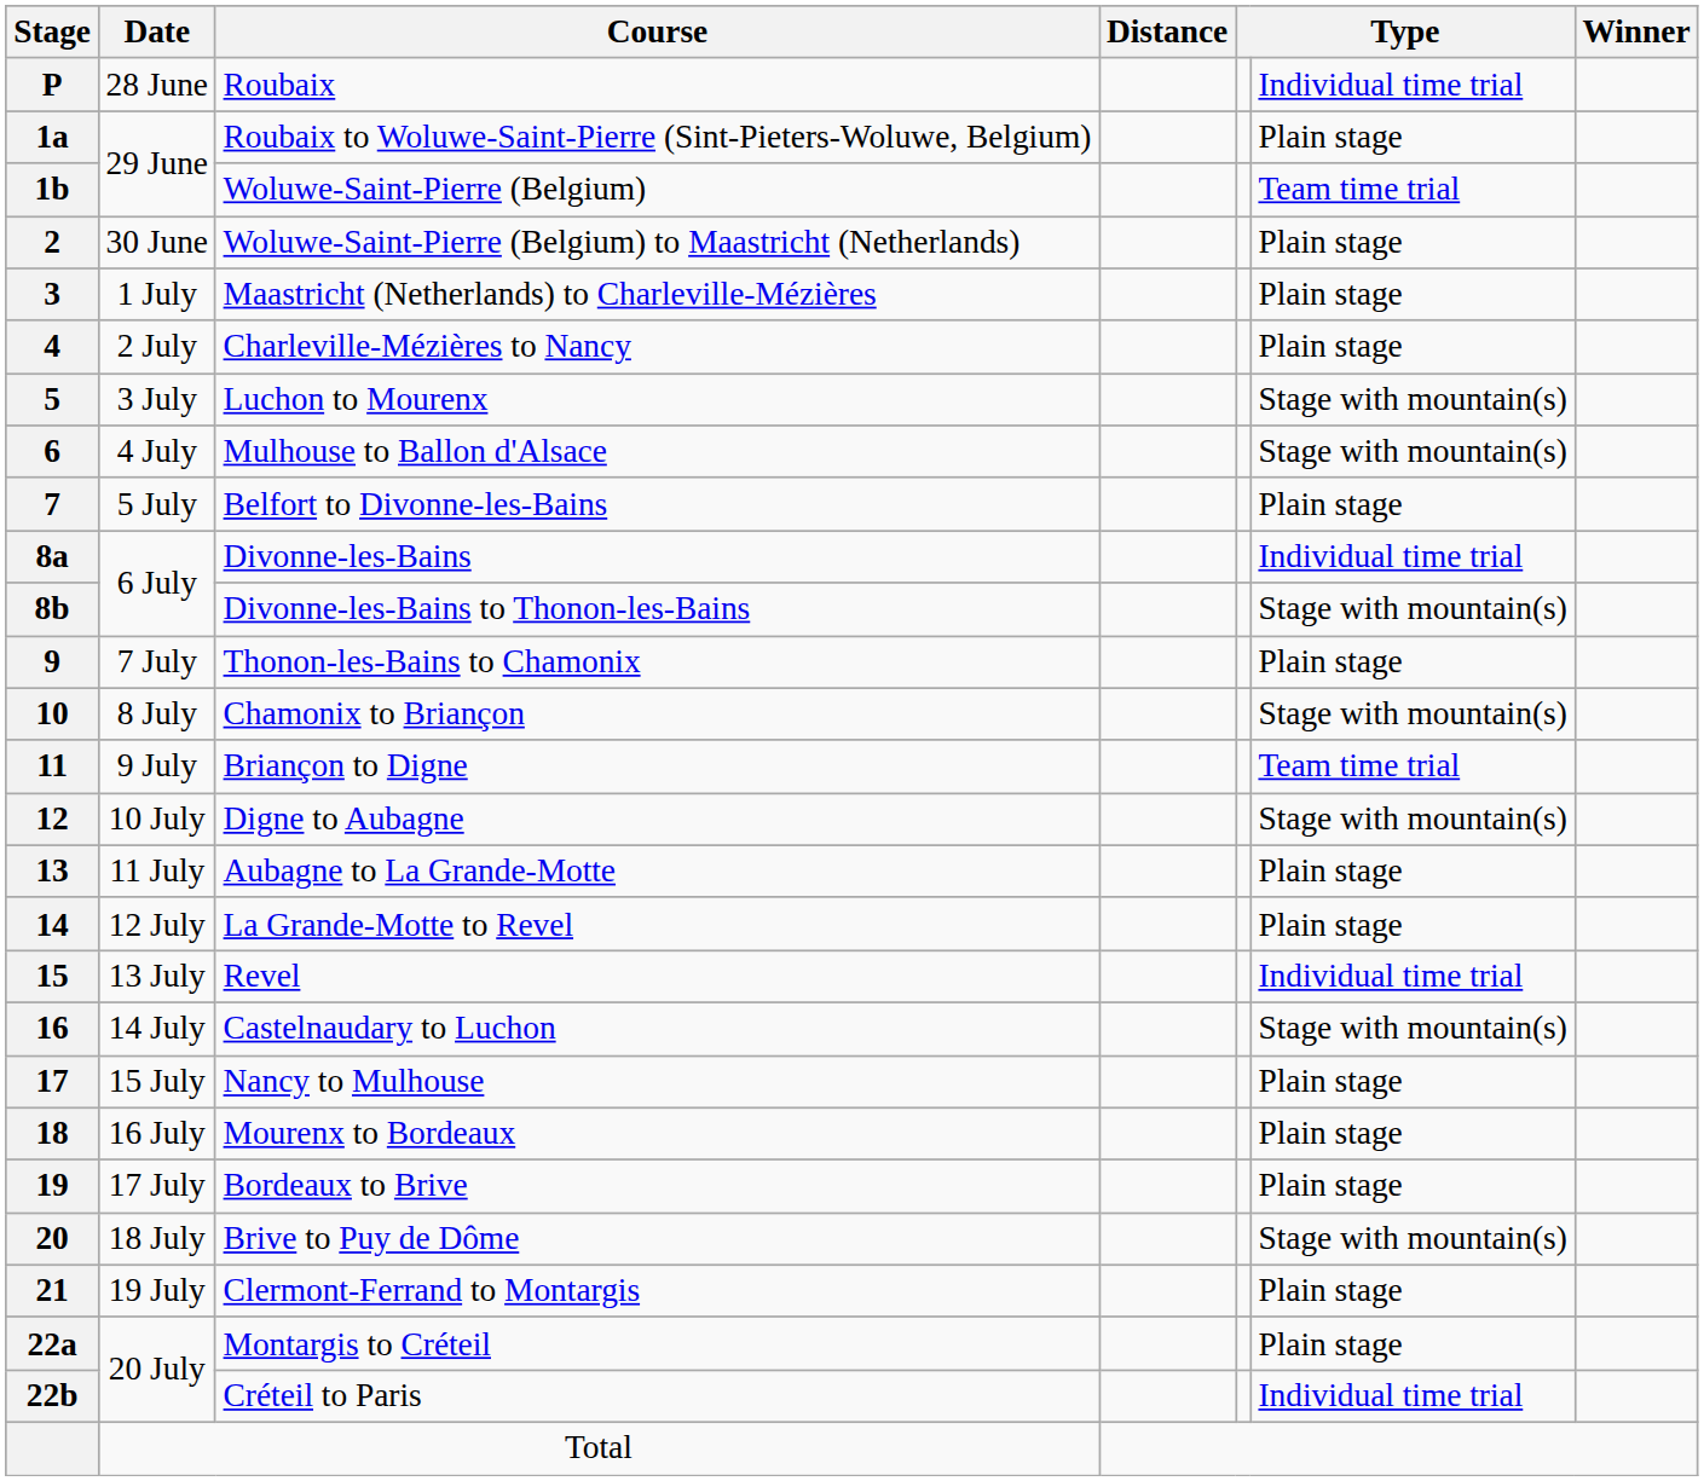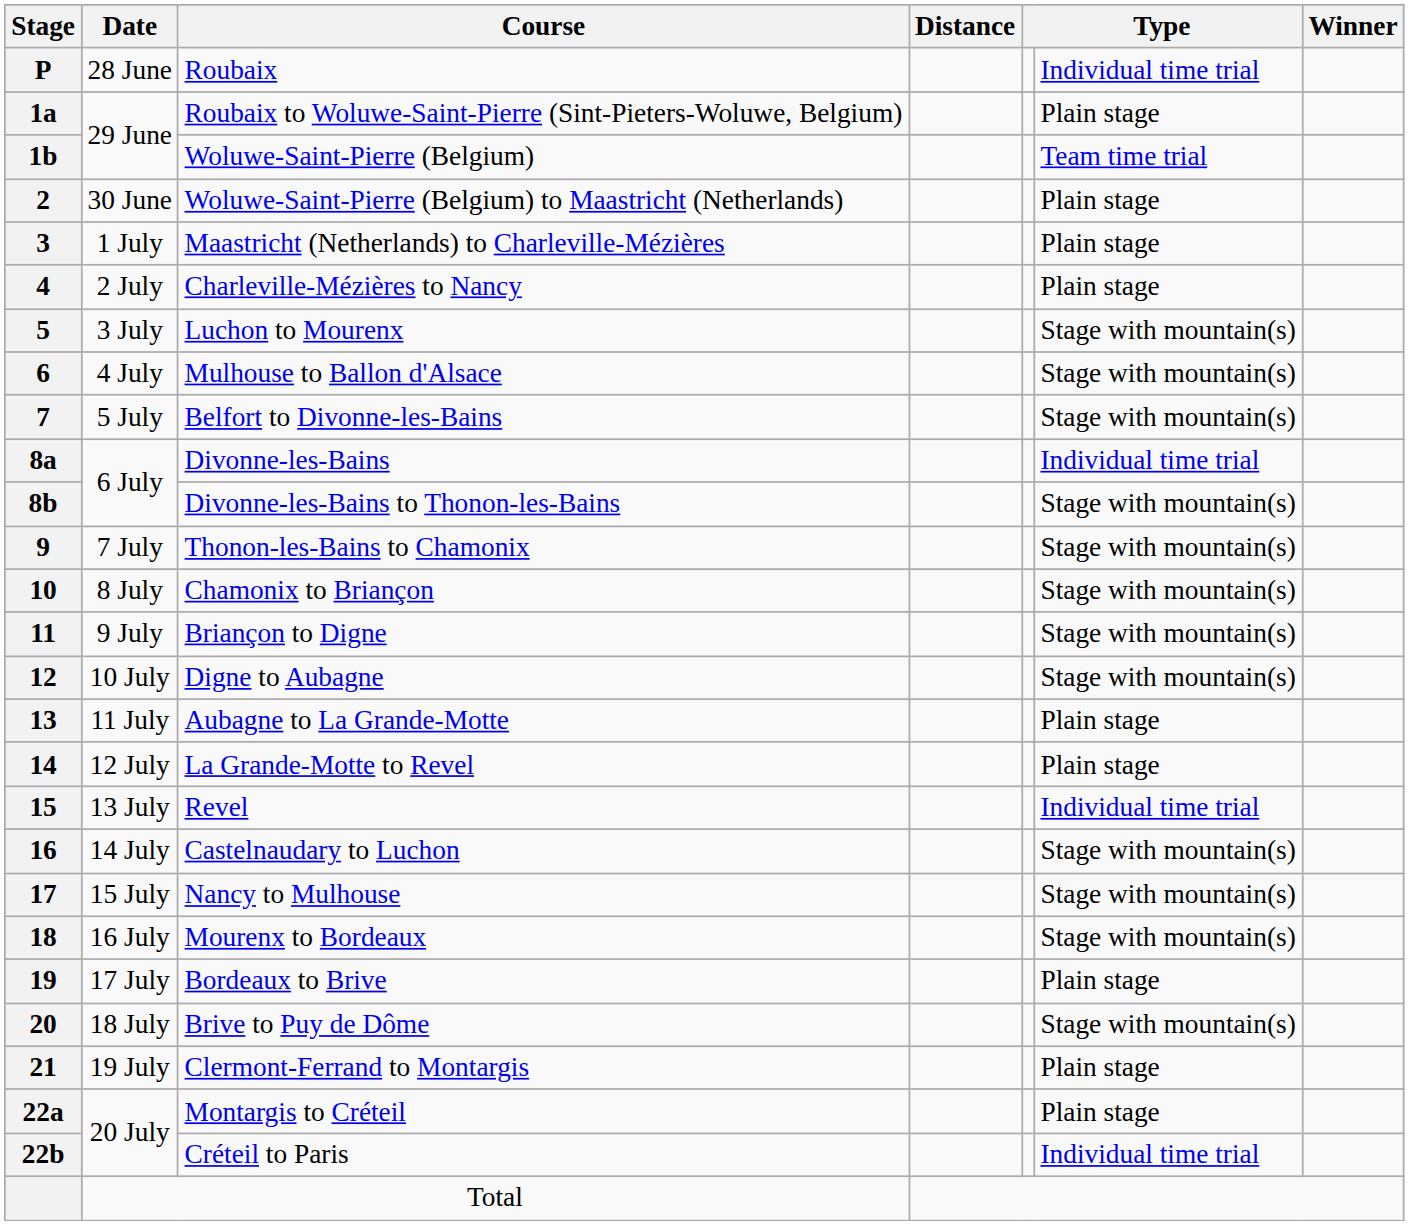 <table class="wikitable">
 <tr>
 <th scope="col">Stage</th>
 <th scope="col">Date</th>
 <th scope="col">Course</th>
 <th scope="col">Distance</th>
 <th scope="col" colspan="2">Type</th>
 <th scope="col">Winner</th>
 </tr>
 <tr>
 <th scope="row">P</th>
 <td style="text-align:center;">28 June</td>
 <td><a href='#'>Roubaix</a></td>
 <td style="text-align:center;"></td>
 <td></td>
 <td><a href='#'>Individual time trial</a></td>
 <td></td>
 </tr>
 <tr>
 <th scope="row">1a</th>
 <td rowspan="2" style="text-align:center;">29 June</td>
 <td><a href='#'>Roubaix</a> to <a href='#'>Woluwe-Saint-Pierre</a> (Sint-Pieters-Woluwe, Belgium)</td>
 <td style="text-align:center;"></td>
 <td></td>
 <td>Plain stage</td>
 <td></td>
 </tr>
 <tr>
 <th scope="row">1b</th>
 <td><a href='#'>Woluwe-Saint-Pierre</a> (Belgium)</td>
 <td style="text-align:center;"></td>
 <td></td>
 <td><a href='#'>Team time trial</a></td>
 <td></td>
 </tr>
 <tr>
 <th scope="row">2</th>
 <td style="text-align:center;">30 June</td>
 <td><a href='#'>Woluwe-Saint-Pierre</a> (Belgium) to <a href='#'>Maastricht</a> (Netherlands)</td>
 <td style="text-align:center;"></td>
 <td></td>
 <td>Plain stage</td>
 <td></td>
 </tr>
 <tr>
 <th scope="row">3</th>
 <td style="text-align:center;">1 July</td>
 <td><a href='#'>Maastricht</a> (Netherlands) to <a href='#'>Charleville-Mézières</a></td>
 <td style="text-align:center;"></td>
 <td></td>
 <td>Plain stage</td>
 <td></td>
 </tr>
 <tr>
 <th scope="row">4</th>
 <td style="text-align:center;">2 July</td>
 <td><a href='#'>Charleville-Mézières</a> to <a href='#'>Nancy</a></td>
 <td style="text-align:center;"></td>
 <td></td>
 <td>Plain stage</td>
 <td></td>
 </tr>
 <tr>
 <th scope="row">5</th>
 <td style="text-align:center;">3 July</td>
 <td><a href='#'>Luchon</a> to <a href='#'>Mourenx</a></td>
 <td style="text-align:center;"></td>
 <td></td>
 <td>Stage with mountain(s)</td>
 <td></td>
 </tr>
 <tr>
 <th scope="row">6</th>
 <td style="text-align:center;">4 July</td>
 <td><a href='#'>Mulhouse</a> to <a href='#'>Ballon d'Alsace</a></td>
 <td style="text-align:center;"></td>
 <td></td>
 <td>Stage with mountain(s)</td>
 <td></td>
 </tr>
 <tr>
 <th scope="row">7</th>
 <td style="text-align:center;">5 July</td>
 <td><a href='#'>Belfort</a> to <a href='#'>Divonne-les-Bains</a></td>
 <td style="text-align:center;"></td>
 <td></td>
-<td>Plain stage</td>
+<td>Stage with mountain(s)</td>
 <td></td>
 </tr>
 <tr>
 <th scope="row">8a</th>
 <td rowspan="2" style="text-align:center;">6 July</td>
 <td><a href='#'>Divonne-les-Bains</a></td>
 <td style="text-align:center;"></td>
 <td></td>
 <td><a href='#'>Individual time trial</a></td>
 <td></td>
 </tr>
 <tr>
 <th scope="row">8b</th>
 <td><a href='#'>Divonne-les-Bains</a> to <a href='#'>Thonon-les-Bains</a></td>
 <td style="text-align:center;"></td>
 <td></td>
 <td>Stage with mountain(s)</td>
 <td></td>
 </tr>
 <tr>
 <th scope="row">9</th>
 <td style="text-align:center;">7 July</td>
 <td><a href='#'>Thonon-les-Bains</a> to <a href='#'>Chamonix</a></td>
 <td style="text-align:center;"></td>
 <td></td>
-<td>Plain stage</td>
+<td>Stage with mountain(s)</td>
 <td></td>
 </tr>
 <tr>
 <th scope="row">10</th>
 <td style="text-align:center;">8 July</td>
 <td><a href='#'>Chamonix</a> to <a href='#'>Briançon</a></td>
 <td style="text-align:center;"></td>
 <td></td>
 <td>Stage with mountain(s)</td>
 <td></td>
 </tr>
 <tr>
 <th scope="row">11</th>
 <td style="text-align:center;">9 July</td>
 <td><a href='#'>Briançon</a> to <a href='#'>Digne</a></td>
 <td style="text-align:center;"></td>
 <td></td>
-<td><a href='#'>Team time trial</a></td>
+<td>Stage with mountain(s)</td>
 <td></td>
 </tr>
 <tr>
 <th scope="row">12</th>
 <td style="text-align:center;">10 July</td>
 <td><a href='#'>Digne</a> to <a href='#'>Aubagne</a></td>
 <td style="text-align:center;"></td>
 <td></td>
 <td>Stage with mountain(s)</td>
 <td></td>
 </tr>
 <tr>
 <th scope="row">13</th>
 <td style="text-align:center;">11 July</td>
 <td><a href='#'>Aubagne</a> to <a href='#'>La Grande-Motte</a></td>
 <td style="text-align:center;"></td>
 <td></td>
 <td>Plain stage</td>
 <td></td>
 </tr>
 <tr>
 <th scope="row">14</th>
 <td style="text-align:center;">12 July</td>
 <td><a href='#'>La Grande-Motte</a> to <a href='#'>Revel</a></td>
 <td style="text-align:center;"></td>
 <td></td>
 <td>Plain stage</td>
 <td></td>
 </tr>
 <tr>
 <th scope="row">15</th>
 <td style="text-align:center;">13 July</td>
 <td><a href='#'>Revel</a></td>
 <td style="text-align:center;"></td>
 <td></td>
 <td><a href='#'>Individual time trial</a></td>
 <td></td>
 </tr>
 <tr>
 <th scope="row">16</th>
 <td style="text-align:center;">14 July</td>
 <td><a href='#'>Castelnaudary</a> to <a href='#'>Luchon</a></td>
 <td style="text-align:center;"></td>
 <td></td>
 <td>Stage with mountain(s)</td>
 <td></td>
 </tr>
 <tr>
 <th scope="row">17</th>
 <td style="text-align:center;">15 July</td>
 <td><a href='#'>Nancy</a> to <a href='#'>Mulhouse</a></td>
 <td style="text-align:center;"></td>
 <td></td>
-<td>Plain stage</td>
+<td>Stage with mountain(s)</td>
 <td></td>
 </tr>
 <tr>
 <th scope="row">18</th>
 <td style="text-align:center;">16 July</td>
 <td><a href='#'>Mourenx</a> to <a href='#'>Bordeaux</a></td>
 <td style="text-align:center;"></td>
 <td></td>
-<td>Plain stage</td>
+<td>Stage with mountain(s)</td>
 <td></td>
 </tr>
 <tr>
 <th scope="row">19</th>
 <td style="text-align:center;">17 July</td>
 <td><a href='#'>Bordeaux</a> to <a href='#'>Brive</a></td>
 <td style="text-align:center;"></td>
 <td></td>
 <td>Plain stage</td>
 <td></td>
 </tr>
 <tr>
 <th scope="row">20</th>
 <td style="text-align:center;">18 July</td>
 <td><a href='#'>Brive</a> to <a href='#'>Puy de Dôme</a></td>
 <td style="text-align:center;"></td>
 <td></td>
 <td>Stage with mountain(s)</td>
 <td></td>
 </tr>
 <tr>
 <th scope="row">21</th>
 <td style="text-align:center;">19 July</td>
 <td><a href='#'>Clermont-Ferrand</a> to <a href='#'>Montargis</a></td>
 <td style="text-align:center;"></td>
 <td></td>
 <td>Plain stage</td>
 <td></td>
 </tr>
 <tr>
 <th scope="row">22a</th>
 <td rowspan="2" style="text-align:center;">20 July</td>
 <td><a href='#'>Montargis</a> to <a href='#'>Créteil</a></td>
 <td style="text-align:center;"></td>
 <td></td>
 <td>Plain stage</td>
 <td></td>
 </tr>
 <tr>
 <th scope="row">22b</th>
 <td><a href='#'>Créteil</a> to Paris</td>
 <td style="text-align:center;"></td>
 <td></td>
 <td><a href='#'>Individual time trial</a></td>
 <td></td>
 </tr>
 <tr>
 <th scope="row"></th>
 <td colspan="2" style="text-align:center">Total</td>
 <td colspan="4" style="text-align:center"></td>
 </tr>
 </table>
